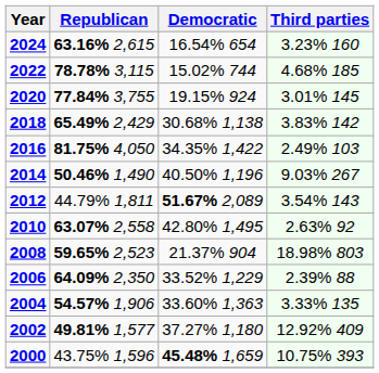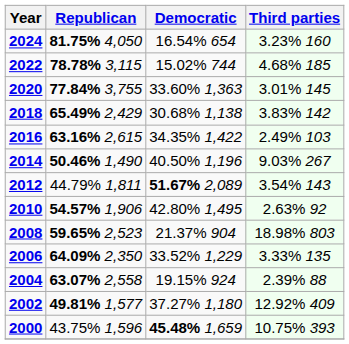 <table class="wikitable" style="float:right; font-size:95%;">
 <tr bgcolor=lightgrey>
 <th>Year</th>
 <th><a href='#'>Republican</a></th>
 <th><a href='#'>Democratic</a></th>
 <th><a href='#'>Third parties</a></th>
 </tr>
 <tr>
 <td style="text-align:center;" ><strong><a href='#'>2024</a></strong></td>
-<td style="text-align:center;" ><strong>63.16%</strong> <em>2,615</em></td>
+<td style="text-align:center;" ><strong>81.75%</strong> <em>4,050</em></td>
 <td style="text-align:center;" >16.54% <em>654</em></td>
 <td style="text-align:center; background:honeyDew;">3.23% <em>160</em></td>
 </tr>
 <tr>
 <td style="text-align:center;" ><strong><a href='#'>2022</a></strong></td>
 <td style="text-align:center;" ><strong>78.78%</strong> <em>3,115</em></td>
 <td style="text-align:center;" >15.02% <em>744</em></td>
 <td style="text-align:center; background:honeyDew;">4.68% <em>185</em></td>
 </tr>
 <tr>
 <td style="text-align:center;" ><strong><a href='#'>2020</a></strong></td>
 <td style="text-align:center;" ><strong>77.84%</strong> <em>3,755</em></td>
-<td style="text-align:center;" >19.15% <em>924</em></td>
+<td style="text-align:center;" >33.60% <em>1,363</em></td>
 <td style="text-align:center; background:honeyDew;">3.01% <em>145</em></td>
 </tr>
 <tr>
 <td style="text-align:center;" ><strong><a href='#'>2018</a></strong></td>
 <td style="text-align:center;" ><strong>65.49%</strong> <em>2,429</em></td>
 <td style="text-align:center;" >30.68% <em>1,138</em></td>
 <td style="text-align:center; background:honeyDew;">3.83% <em>142</em></td>
 </tr>
 <tr>
 <td style="text-align:center;" ><strong><a href='#'>2016</a></strong></td>
-<td style="text-align:center;" ><strong>81.75%</strong> <em>4,050</em></td>
+<td style="text-align:center;" ><strong>63.16%</strong> <em>2,615</em></td>
 <td style="text-align:center;" >34.35% <em>1,422</em></td>
 <td style="text-align:center; background:honeyDew;">2.49% <em>103</em></td>
 </tr>
 <tr>
 <td style="text-align:center;" ><strong><a href='#'>2014</a></strong></td>
 <td style="text-align:center;" ><strong>50.46%</strong> <em>1,490</em></td>
 <td style="text-align:center;" >40.50% <em>1,196</em></td>
 <td style="text-align:center; background:honeyDew;">9.03% <em>267</em></td>
 </tr>
 <tr>
 <td style="text-align:center;" ><strong><a href='#'>2012</a></strong></td>
 <td style="text-align:center;" >44.79% <em>1,811</em></td>
 <td style="text-align:center;" ><strong>51.67%</strong> <em>2,089</em></td>
 <td style="text-align:center; background:honeyDew;">3.54% <em>143</em></td>
 </tr>
 <tr>
 <td style="text-align:center;" ><strong><a href='#'>2010</a></strong></td>
-<td style="text-align:center;" ><strong>63.07%</strong> <em>2,558</em></td>
+<td style="text-align:center;" ><strong>54.57%</strong> <em>1,906</em></td>
 <td style="text-align:center;" >42.80% <em>1,495</em></td>
 <td style="text-align:center; background:honeyDew;">2.63% <em>92</em></td>
 </tr>
 <tr>
 <td style="text-align:center;" ><strong><a href='#'>2008</a></strong></td>
 <td style="text-align:center;" ><strong>59.65%</strong> <em>2,523</em></td>
 <td style="text-align:center;" >21.37% <em>904</em></td>
 <td style="text-align:center; background:honeyDew;">18.98% <em>803</em></td>
 </tr>
 <tr>
 <td style="text-align:center;" ><strong><a href='#'>2006</a></strong></td>
 <td style="text-align:center;" ><strong>64.09%</strong> <em>2,350</em></td>
 <td style="text-align:center;" >33.52% <em>1,229</em></td>
-<td style="text-align:center; background:honeyDew;">2.39% <em>88</em></td>
+<td style="text-align:center; background:honeyDew;">3.33% <em>135</em></td>
 </tr>
 <tr>
 <td style="text-align:center;" ><strong><a href='#'>2004</a></strong></td>
-<td style="text-align:center;" ><strong>54.57%</strong> <em>1,906</em></td>
-<td style="text-align:center;" >33.60% <em>1,363</em></td>
-<td style="text-align:center; background:honeyDew;">3.33% <em>135</em></td>
+<td style="text-align:center;" ><strong>63.07%</strong> <em>2,558</em></td>
+<td style="text-align:center;" >19.15% <em>924</em></td>
+<td style="text-align:center; background:honeyDew;">2.39% <em>88</em></td>
 </tr>
 <tr>
 <td style="text-align:center;" ><strong><a href='#'>2002</a></strong></td>
 <td style="text-align:center;" ><strong>49.81%</strong> <em>1,577</em></td>
 <td style="text-align:center;" >37.27% <em>1,180</em></td>
 <td style="text-align:center; background:honeyDew;">12.92% <em>409</em></td>
 </tr>
 <tr>
 <td style="text-align:center;" ><strong><a href='#'>2000</a></strong></td>
 <td style="text-align:center;" >43.75% <em>1,596</em></td>
 <td style="text-align:center;" ><strong>45.48%</strong> <em>1,659</em></td>
 <td style="text-align:center; background:honeyDew;">10.75% <em>393</em></td>
 </tr>
 <tr>
 </tr>
 </table>
